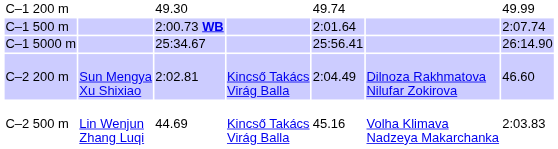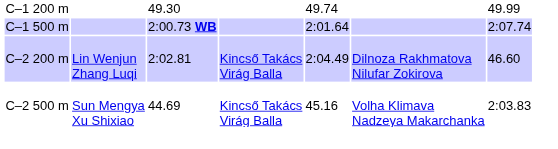 <table>
 <tr>
 <td>C–1 200 m<br></td>
 <td></td>
 <td>49.30</td>
 <td></td>
 <td>49.74</td>
 <td></td>
 <td>49.99</td>
 </tr>
 <tr bgcolor=ccccff>
 <td>C–1 500 m<br></td>
 <td></td>
 <td>2:00.73 <strong><a href='#'>WB</a></strong></td>
 <td></td>
 <td>2:01.64</td>
 <td></td>
 <td>2:07.74</td>
 </tr>
 <tr bgcolor=ccccff>
-<td>C–1 5000 m<br></td>
-<td></td>
-<td>25:34.67</td>
-<td></td>
-<td>25:56.41</td>
-<td></td>
-<td>26:14.90</td>
-</tr>
-<tr bgcolor=ccccff>
 <td>C–2 200 m<br></td>
-<td><br><a href='#'>Sun Mengya</a><br><a href='#'>Xu Shixiao</a></td>
+<td><br><a href='#'>Lin Wenjun</a><br><a href='#'>Zhang Luqi</a></td>
 <td>2:02.81</td>
 <td><br><a href='#'>Kincső Takács</a><br><a href='#'>Virág Balla</a></td>
 <td>2:04.49</td>
 <td><br><a href='#'>Dilnoza Rakhmatova</a><br><a href='#'>Nilufar Zokirova</a></td>
 <td>46.60</td>
 </tr>
 <tr>
 <td>C–2 500 m<br></td>
-<td><br><a href='#'>Lin Wenjun</a><br><a href='#'>Zhang Luqi</a></td>
+<td><br><a href='#'>Sun Mengya</a><br><a href='#'>Xu Shixiao</a></td>
 <td>44.69</td>
 <td><br><a href='#'>Kincső Takács</a><br><a href='#'>Virág Balla</a></td>
 <td>45.16</td>
 <td><br><a href='#'>Volha Klimava</a><br><a href='#'>Nadzeya Makarchanka</a></td>
 <td>2:03.83</td>
 </tr>
 </table>
